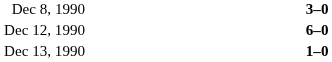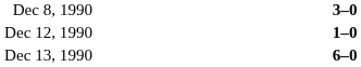 <table width=100% cellspacing=1 style=font-size:90%>
 <tr>
 <th width=120></th>
 <th width=180></th>
 <th width=70></th>
 <th width=180></th>
 <th></th>
 </tr>
 <tr>
 <td align=right>Dec 8, 1990</td>
 <td align=right><strong></strong></td>
 <td align=center><strong>3–0</strong></td>
 <td><strong></strong></td>
 </tr>
 <tr>
 <td align=right>Dec 12, 1990</td>
 <td align=right><strong></strong></td>
-<td align=center><strong>6–0</strong></td>
+<td align=center><strong>1–0</strong></td>
 <td><strong></strong></td>
 </tr>
 <tr>
 <td align=right>Dec 13, 1990</td>
 <td align=right><strong></strong></td>
-<td align=center><strong>1–0</strong></td>
+<td align=center><strong>6–0</strong></td>
 <td><strong></strong></td>
 </tr>
 </table>
